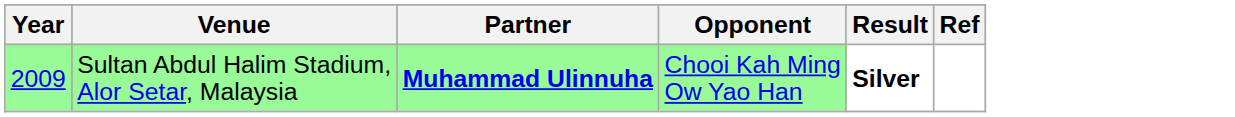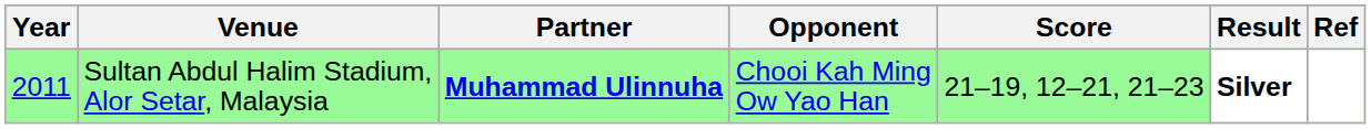 <table class="sortable wikitable" style="font-size: 90%">
 <tr>
 <th>Year</th>
 <th>Venue</th>
 <th>Partner</th>
 <th>Opponent</th>
+<th>Score</th>
 <th>Result</th>
 <th>Ref</th>
 </tr>
 <tr style="background:#98FB98">
-<td align="center"><a href='#'>2009</a></td>
+<td align="center"><a href='#'>2011</a></td>
 <td align="left">Sultan Abdul Halim Stadium,<br><a href='#'>Alor Setar</a>, Malaysia</td>
 <td align="left"><strong> <a href='#'>Muhammad Ulinnuha</a></strong></td>
 <td align="left"> <a href='#'>Chooi Kah Ming</a><br> <a href='#'>Ow Yao Han</a></td>
+<td align="left">21–19, 12–21, 21–23</td>
 <td style="text-align:left; background:white"> <strong>Silver</strong></td>
 <td style="text-align:center; background:white"></td>
 </tr>
 </table>
